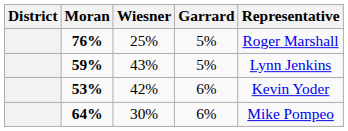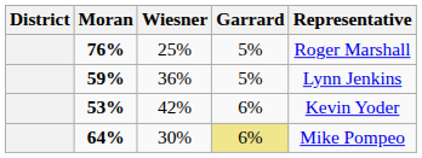 <table class="wikitable sortable">
 <tr>
 <th>District</th>
 <th>Moran</th>
 <th>Wiesner</th>
 <th>Garrard</th>
 <th class="unsortable">Representative</th>
 </tr>
 <tr align=center>
 <th></th>
 <td><strong>76%</strong></td>
 <td>25%</td>
 <td>5%</td>
 <td><a href='#'>Roger Marshall</a></td>
 </tr>
 <tr align=center>
 <th></th>
 <td><strong>59%</strong></td>
-<td>43%</td>
+<td>36%</td>
 <td>5%</td>
 <td><a href='#'>Lynn Jenkins</a></td>
 </tr>
 <tr align=center>
 <th></th>
 <td><strong>53%</strong></td>
 <td>42%</td>
 <td>6%</td>
 <td><a href='#'>Kevin Yoder</a></td>
 </tr>
 <tr align=center>
 <th></th>
 <td><strong>64%</strong></td>
 <td>30%</td>
-<td>6%</td>
+<td style="background: khaki;">6%</td>
 <td><a href='#'>Mike Pompeo</a></td>
 </tr>
 </table>
